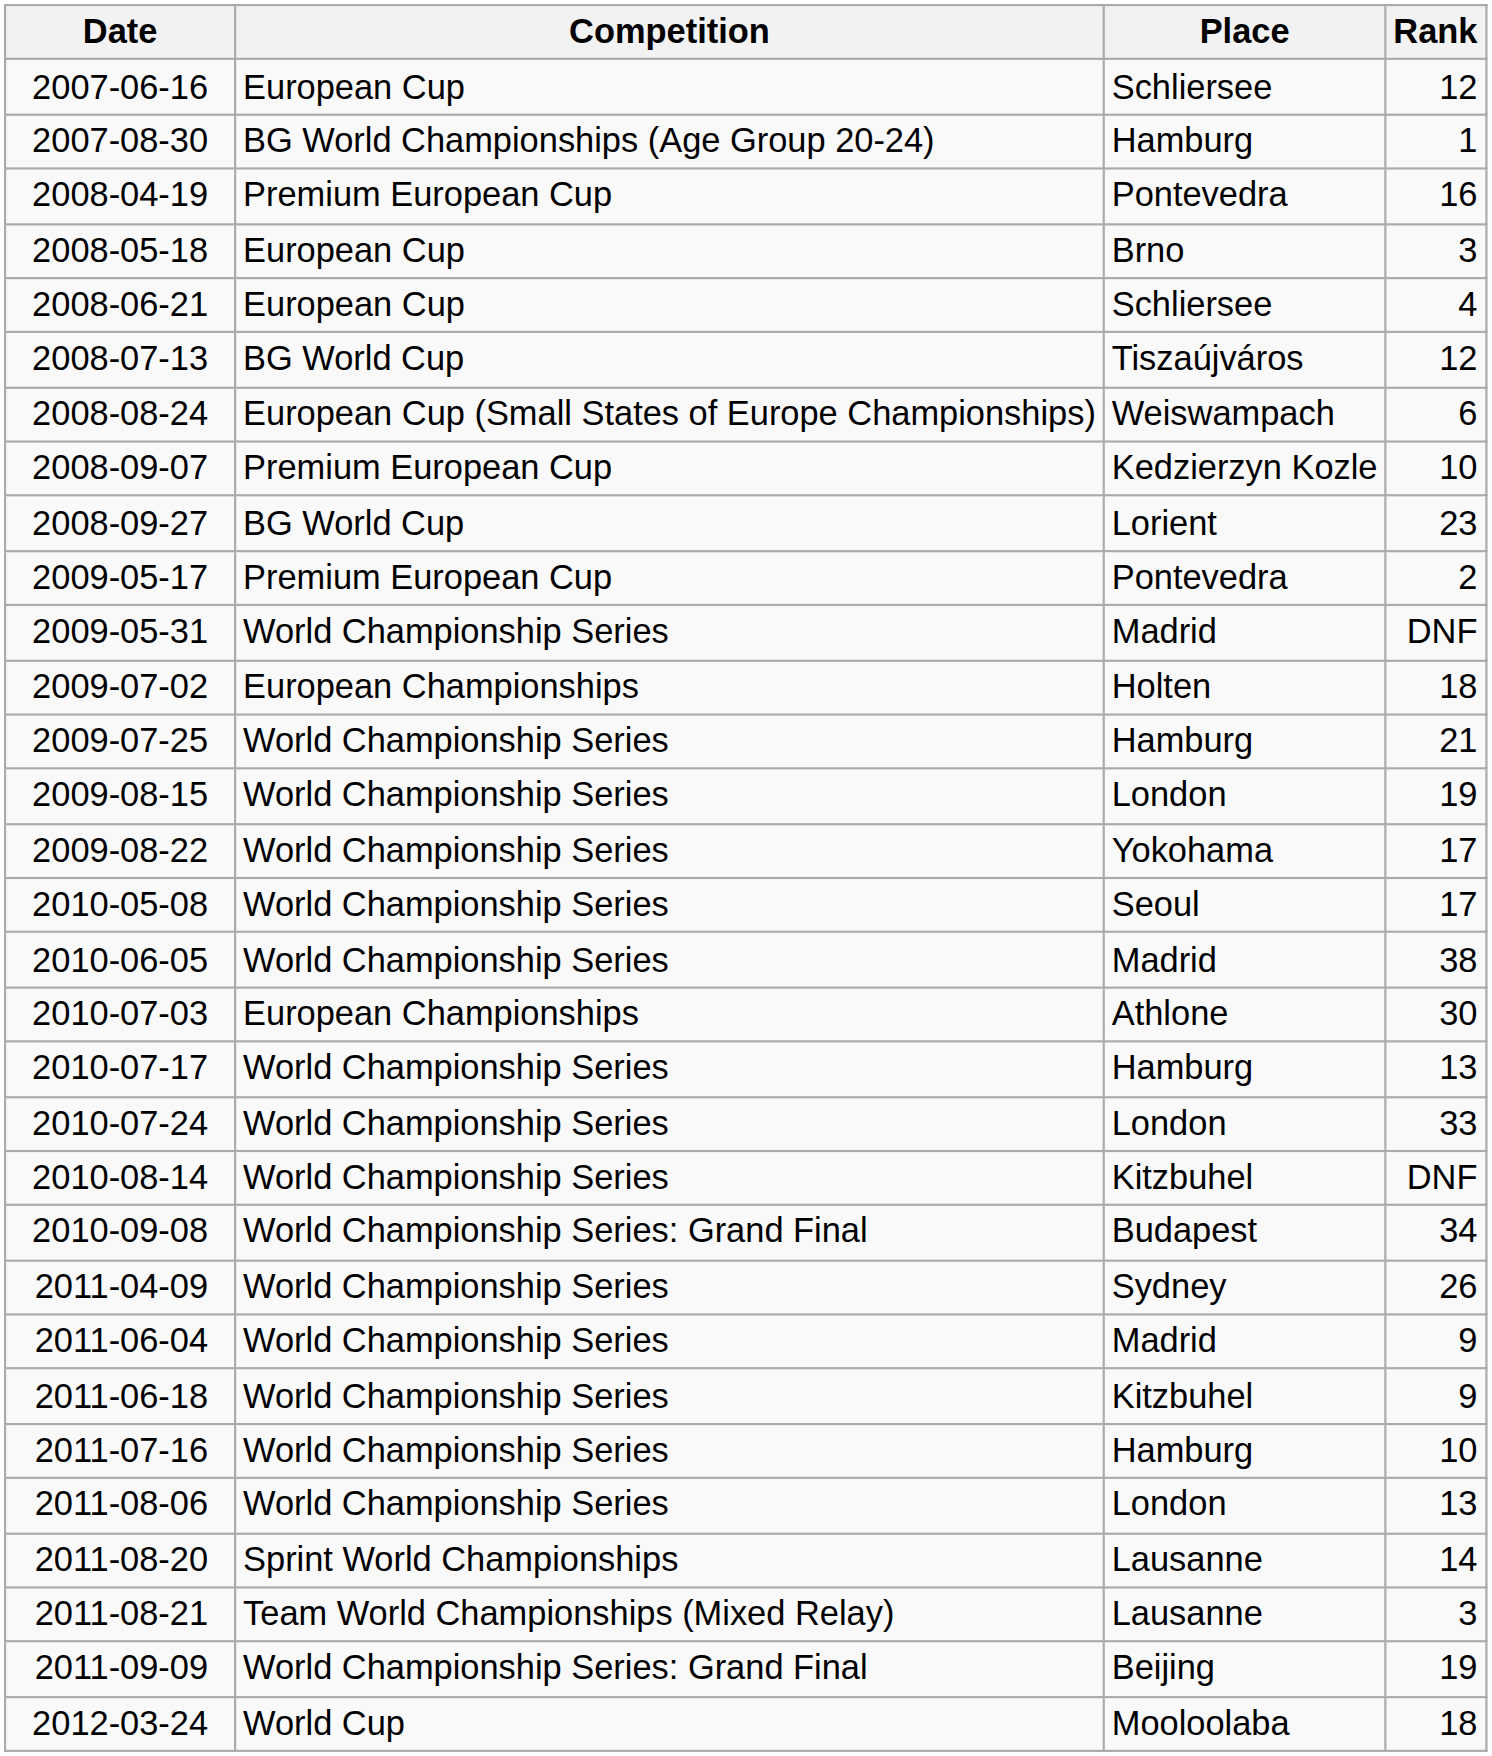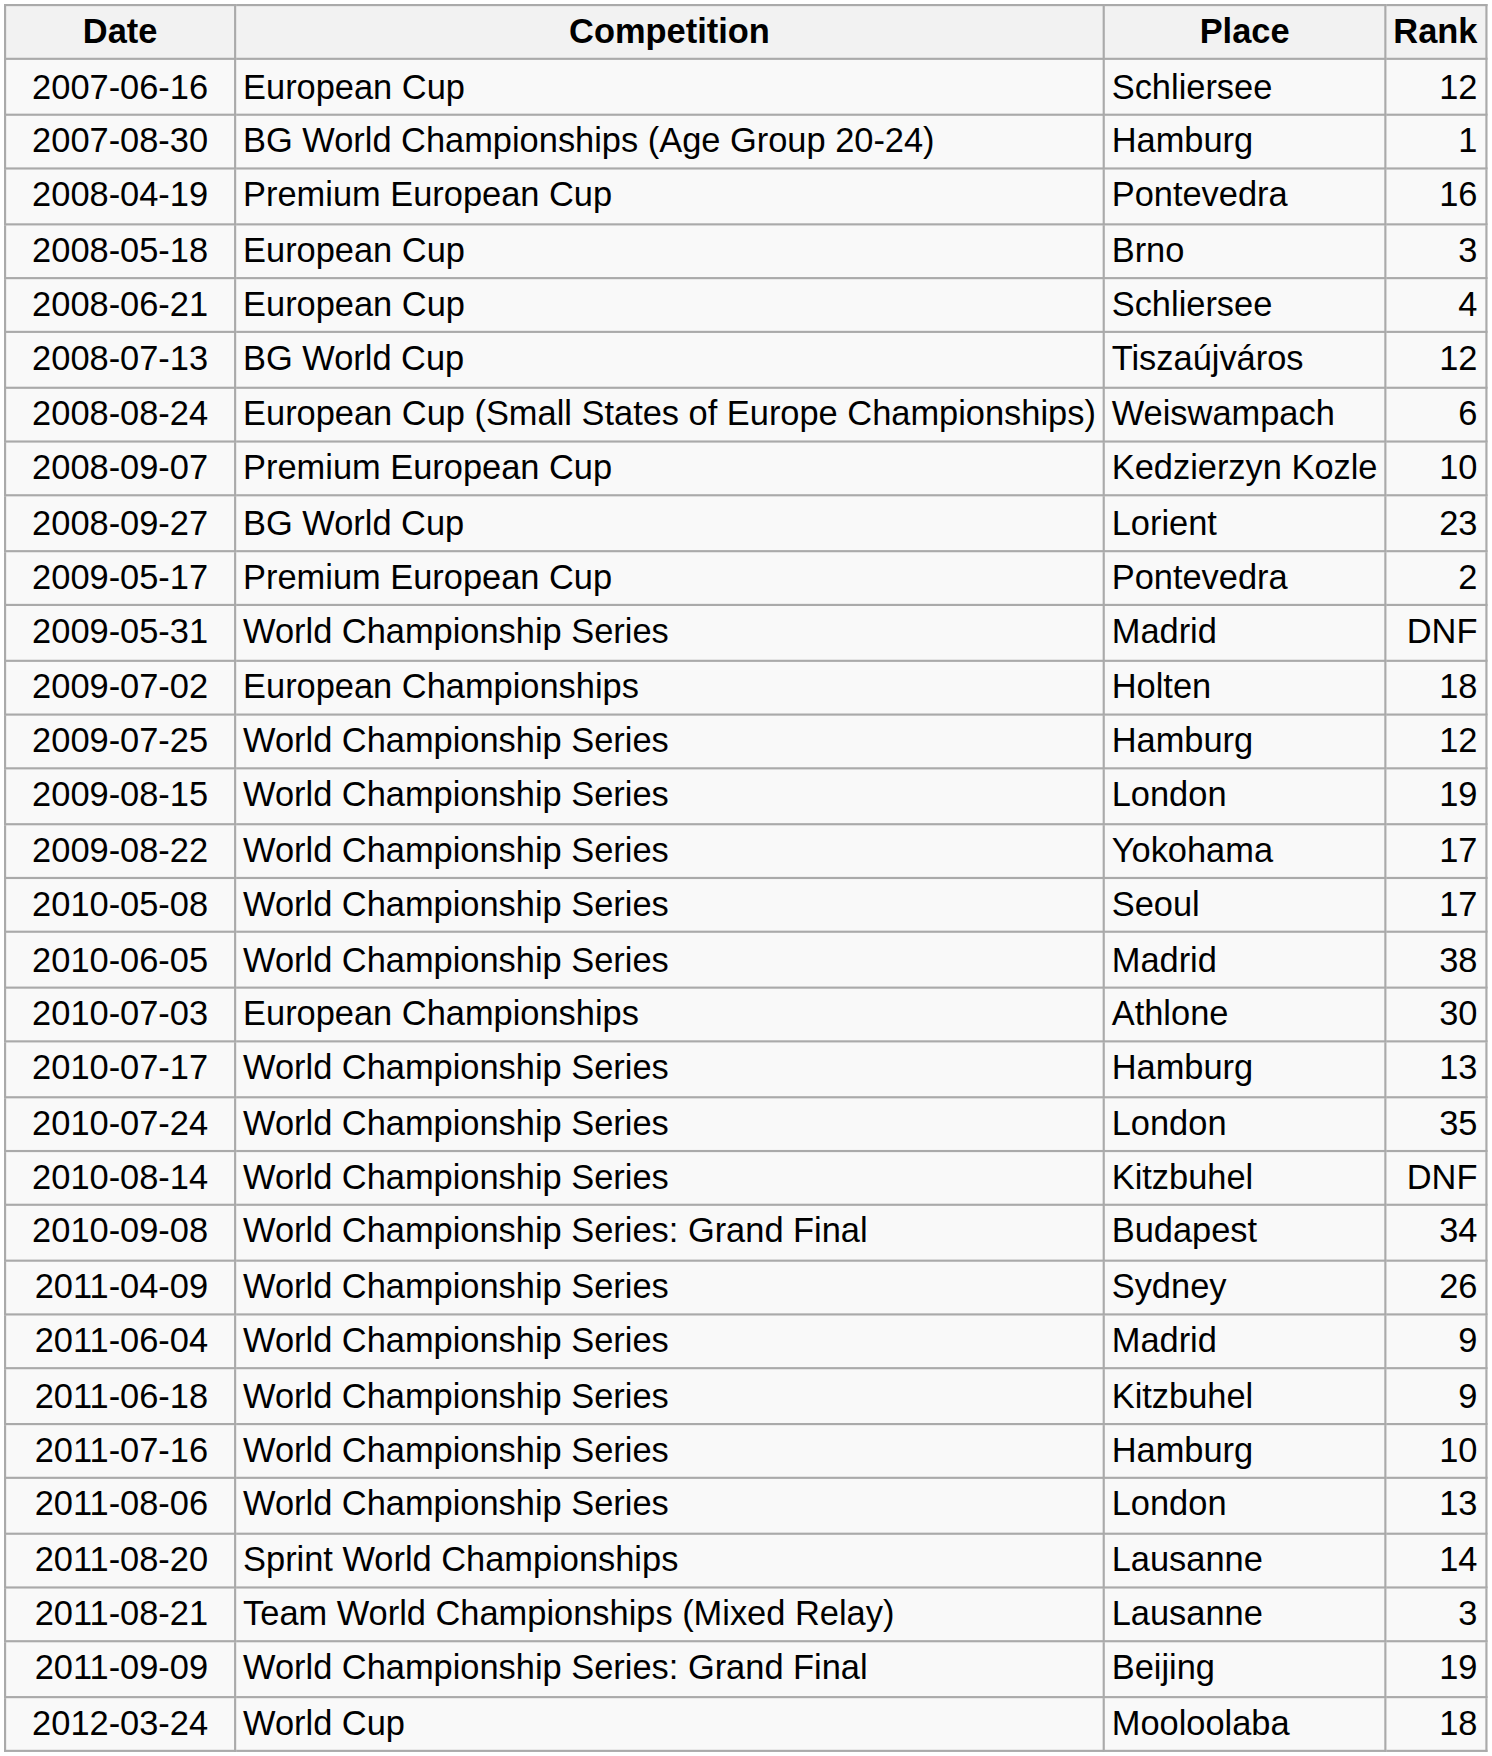 <table class="wikitable sortable">
 <tr>
 <th>Date</th>
 <th>Competition</th>
 <th>Place</th>
 <th>Rank</th>
 </tr>
 <tr>
 <td style="text-align:right">  2007-06-16  </td>
 <td>European Cup</td>
 <td>Schliersee</td>
 <td style="text-align:right">12</td>
 </tr>
 <tr>
 <td style="text-align:right">  2007-08-30  </td>
 <td>BG World Championships (Age Group 20-24)</td>
 <td>Hamburg</td>
 <td style="text-align:right">1</td>
 </tr>
 <tr>
 <td style="text-align:right">  2008-04-19  </td>
 <td>Premium European Cup</td>
 <td>Pontevedra</td>
 <td style="text-align:right">16</td>
 </tr>
 <tr>
 <td style="text-align:right">  2008-05-18  </td>
 <td>European Cup</td>
 <td>Brno</td>
 <td style="text-align:right">3</td>
 </tr>
 <tr>
 <td style="text-align:right">  2008-06-21  </td>
 <td>European Cup</td>
 <td>Schliersee</td>
 <td style="text-align:right">4</td>
 </tr>
 <tr>
 <td style="text-align:right">  2008-07-13  </td>
 <td>BG World Cup</td>
 <td>Tiszaújváros</td>
 <td style="text-align:right">12</td>
 </tr>
 <tr>
 <td style="text-align:right">  2008-08-24  </td>
 <td>European Cup (Small States of Europe Championships)</td>
 <td>Weiswampach</td>
 <td style="text-align:right">6</td>
 </tr>
 <tr>
 <td style="text-align:right">  2008-09-07  </td>
 <td>Premium European Cup</td>
 <td>Kedzierzyn Kozle</td>
 <td style="text-align:right">10</td>
 </tr>
 <tr>
 <td style="text-align:right">  2008-09-27  </td>
 <td>BG World Cup</td>
 <td>Lorient</td>
 <td style="text-align:right">23</td>
 </tr>
 <tr>
 <td style="text-align:right">  2009-05-17  </td>
 <td>Premium European Cup</td>
 <td>Pontevedra</td>
 <td style="text-align:right">2</td>
 </tr>
 <tr>
 <td style="text-align:right">  2009-05-31  </td>
 <td>World Championship Series</td>
 <td>Madrid</td>
 <td style="text-align:right">DNF</td>
 </tr>
 <tr>
 <td style="text-align:right">  2009-07-02  </td>
 <td>European Championships</td>
 <td>Holten</td>
 <td style="text-align:right">18</td>
 </tr>
 <tr>
 <td style="text-align:right">  2009-07-25  </td>
 <td>World Championship Series</td>
 <td>Hamburg</td>
-<td style="text-align:right">21</td>
+<td style="text-align:right">12</td>
 </tr>
 <tr>
 <td style="text-align:right">  2009-08-15  </td>
 <td>World Championship Series</td>
 <td>London</td>
 <td style="text-align:right">19</td>
 </tr>
 <tr>
 <td style="text-align:right">  2009-08-22  </td>
 <td>World Championship Series</td>
 <td>Yokohama</td>
 <td style="text-align:right">17</td>
 </tr>
 <tr>
 <td style="text-align:right">  2010-05-08  </td>
 <td>World Championship Series</td>
 <td>Seoul</td>
 <td style="text-align:right">17</td>
 </tr>
 <tr>
 <td style="text-align:right">  2010-06-05  </td>
 <td>World Championship Series</td>
 <td>Madrid</td>
 <td style="text-align:right">38</td>
 </tr>
 <tr>
 <td style="text-align:right">  2010-07-03  </td>
 <td>European Championships</td>
 <td>Athlone</td>
 <td style="text-align:right">30</td>
 </tr>
 <tr>
 <td style="text-align:right">  2010-07-17  </td>
 <td>World Championship Series</td>
 <td>Hamburg</td>
 <td style="text-align:right">13</td>
 </tr>
 <tr>
 <td style="text-align:right">  2010-07-24  </td>
 <td>World Championship Series</td>
 <td>London</td>
-<td style="text-align:right">33</td>
+<td style="text-align:right">35</td>
 </tr>
 <tr>
 <td style="text-align:right">  2010-08-14  </td>
 <td>World Championship Series</td>
 <td>Kitzbuhel</td>
 <td style="text-align:right">DNF</td>
 </tr>
 <tr>
 <td style="text-align:right">  2010-09-08  </td>
 <td>World Championship Series: Grand Final</td>
 <td>Budapest</td>
 <td style="text-align:right">34</td>
 </tr>
 <tr>
 <td style="text-align:right">  2011-04-09  </td>
 <td>World Championship Series</td>
 <td>Sydney</td>
 <td style="text-align:right">26</td>
 </tr>
 <tr>
 <td style="text-align:right">  2011-06-04  </td>
 <td>World Championship Series</td>
 <td>Madrid</td>
 <td style="text-align:right">9</td>
 </tr>
 <tr>
 <td style="text-align:right">  2011-06-18  </td>
 <td>World Championship Series</td>
 <td>Kitzbuhel</td>
 <td style="text-align:right">9</td>
 </tr>
 <tr>
 <td style="text-align:right">  2011-07-16  </td>
 <td>World Championship Series</td>
 <td>Hamburg</td>
 <td style="text-align:right">10</td>
 </tr>
 <tr>
 <td style="text-align:right">  2011-08-06  </td>
 <td>World Championship Series</td>
 <td>London</td>
 <td style="text-align:right">13</td>
 </tr>
 <tr>
 <td style="text-align:right">  2011-08-20  </td>
 <td>Sprint World Championships</td>
 <td>Lausanne</td>
 <td style="text-align:right">14</td>
 </tr>
 <tr>
 <td style="text-align:right">  2011-08-21  </td>
 <td>Team World Championships (Mixed Relay)</td>
 <td>Lausanne</td>
 <td style="text-align:right">3</td>
 </tr>
 <tr>
 <td style="text-align:right">  2011-09-09  </td>
 <td>World Championship Series: Grand Final</td>
 <td>Beijing</td>
 <td style="text-align:right">19</td>
 </tr>
 <tr>
 <td style="text-align:right">  2012-03-24  </td>
 <td>World Cup</td>
 <td>Mooloolaba</td>
 <td style="text-align:right">18</td>
 </tr>
 </table>
